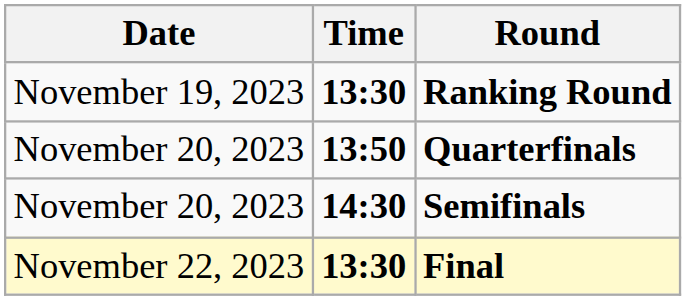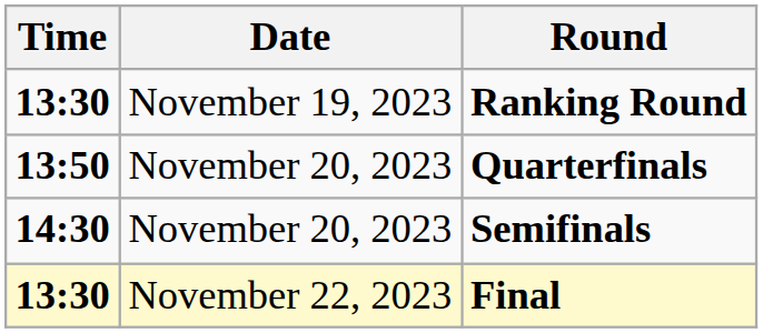 <table class="wikitable">
 <tr>
+<th>Time</th>
 <th>Date</th>
-<th>Time</th>
 <th>Round</th>
 </tr>
 <tr>
+<td><strong>13:30</strong></td>
 <td>November 19, 2023</td>
-<td><strong>13:30</strong></td>
 <td><strong>Ranking Round</strong></td>
 </tr>
 <tr>
+<td><strong>13:50</strong></td>
 <td>November 20, 2023</td>
-<td><strong>13:50</strong></td>
 <td><strong>Quarterfinals</strong></td>
 </tr>
 <tr>
+<td><strong>14:30</strong></td>
 <td>November 20, 2023</td>
-<td><strong>14:30</strong></td>
 <td><strong>Semifinals</strong></td>
 </tr>
 <tr style=background:lemonchiffon>
+<td><strong>13:30</strong></td>
 <td>November 22, 2023</td>
-<td><strong>13:30</strong></td>
 <td><strong>Final</strong></td>
 </tr>
 </table>
